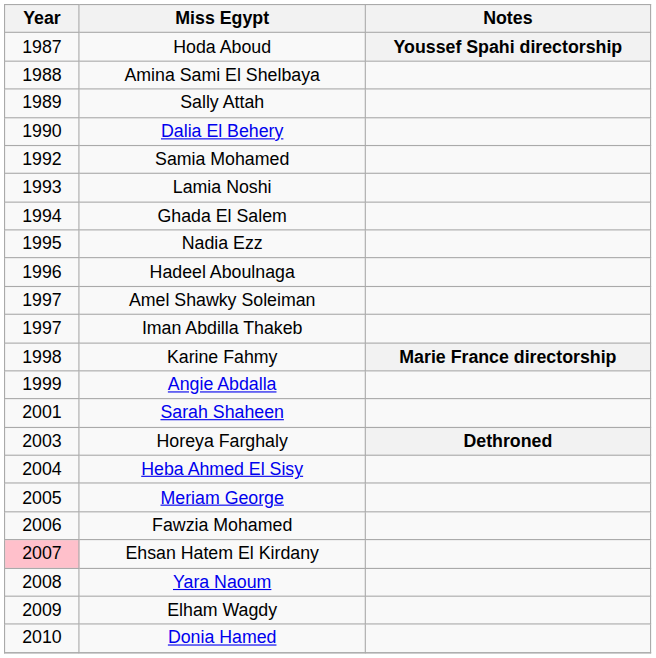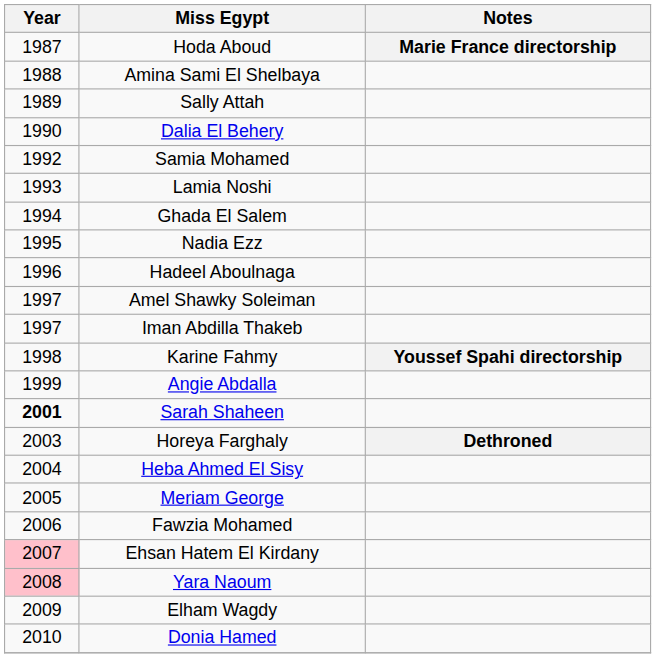 <table class="wikitable sortable" style="text-align:center">
 <tr>
 <th width="60">Year</th>
 <th width="250">Miss Egypt</th>
 <th width="250">Notes</th>
 </tr>
 <tr>
 <td>1987</td>
 <td>Hoda Aboud</td>
-<th>Youssef Spahi directorship</th>
+<th>Marie France directorship</th>
 </tr>
 <tr>
 <td>1988</td>
 <td>Amina Sami El Shelbaya</td>
 <td></td>
 </tr>
 <tr>
 <td>1989</td>
 <td>Sally Attah</td>
 <td></td>
 </tr>
 <tr>
 <td>1990</td>
 <td><a href='#'>Dalia El Behery</a></td>
 <td></td>
 </tr>
 <tr>
 <td>1992</td>
 <td>Samia Mohamed</td>
 <td></td>
 </tr>
 <tr>
 <td>1993</td>
 <td>Lamia Noshi</td>
 <td></td>
 </tr>
 <tr>
 <td>1994</td>
 <td>Ghada El Salem</td>
 <td></td>
 </tr>
 <tr>
 <td>1995</td>
 <td>Nadia Ezz</td>
 <td></td>
 </tr>
 <tr>
 <td>1996</td>
 <td>Hadeel Aboulnaga</td>
 <td></td>
 </tr>
 <tr>
 <td>1997</td>
 <td>Amel Shawky Soleiman</td>
 <td></td>
 </tr>
 <tr>
 <td>1997</td>
 <td>Iman Abdilla Thakeb</td>
 <td></td>
 </tr>
 <tr>
 <td>1998</td>
 <td>Karine Fahmy</td>
-<th>Marie France directorship</th>
+<th>Youssef Spahi directorship</th>
 </tr>
 <tr>
 <td>1999</td>
 <td><a href='#'>Angie Abdalla</a></td>
 <td></td>
 </tr>
 <tr>
-<td>2001</td>
+<td><strong>2001</strong></td>
 <td><a href='#'>Sarah Shaheen</a></td>
 <td></td>
 </tr>
 <tr>
 <td>2003</td>
 <td>Horeya Farghaly</td>
 <th>Dethroned</th>
 </tr>
 <tr>
 <td>2004</td>
 <td><a href='#'>Heba Ahmed El Sisy</a></td>
 <td></td>
 </tr>
 <tr>
 <td>2005</td>
 <td><a href='#'>Meriam George</a></td>
 <td></td>
 </tr>
 <tr>
 <td>2006</td>
 <td>Fawzia Mohamed</td>
 <td></td>
 </tr>
 <tr>
 <td style="background: pink;">2007</td>
 <td>Ehsan Hatem El Kirdany</td>
 <td></td>
 </tr>
 <tr>
-<td>2008</td>
+<td style="background: pink;">2008</td>
 <td><a href='#'>Yara Naoum</a></td>
 <td></td>
 </tr>
 <tr>
 <td>2009</td>
 <td>Elham Wagdy</td>
 <td></td>
 </tr>
 <tr>
 <td>2010</td>
 <td><a href='#'>Donia Hamed</a></td>
 <td></td>
 </tr>
 <tr>
 </tr>
 </table>
